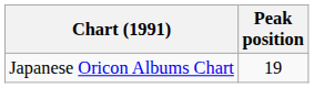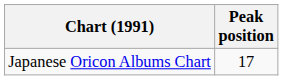 <table class="wikitable">
 <tr>
 <th align="left">Chart (1991)</th>
 <th align="left">Peak<br>position</th>
 </tr>
 <tr>
 <td align="left">Japanese <a href='#'>Oricon Albums Chart</a></td>
-<td align="center">19</td>
+<td align="center">17</td>
 </tr>
 </table>
